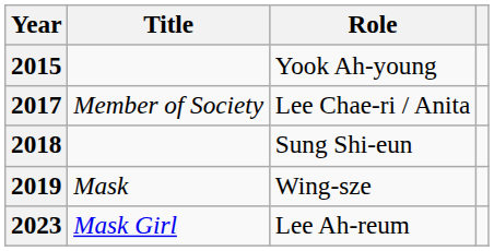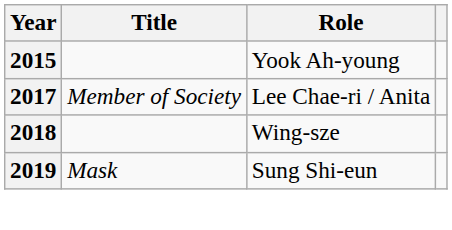 <table class="wikitable plainrowheaders">
 <tr>
 <th scope="col">Year</th>
 <th scope="col">Title</th>
 <th scope="col">Role</th>
 <th scope="col" class="unsortable"></th>
 </tr>
 <tr>
 <th scope="row">2015</th>
 <td><em></em></td>
 <td>Yook Ah-young</td>
 <td></td>
 </tr>
 <tr>
 <th scope="row">2017</th>
 <td><em>Member of Society</em></td>
 <td>Lee Chae-ri / Anita</td>
 <td></td>
 </tr>
 <tr>
 <th scope="row">2018</th>
 <td><em></em></td>
-<td>Sung Shi-eun</td>
+<td>Wing-sze</td>
 <td></td>
 </tr>
 <tr>
 <th scope="row">2019</th>
 <td><em>Mask</em></td>
-<td>Wing-sze</td>
+<td>Sung Shi-eun</td>
 <td></td>
 </tr>
-<tr>
-<th scope="row">2023</th>
-<td><em><a href='#'>Mask Girl</a></em></td>
-<td>Lee Ah-reum</td>
-<td style="text-align:center"></td>
-</tr>
 </table>
